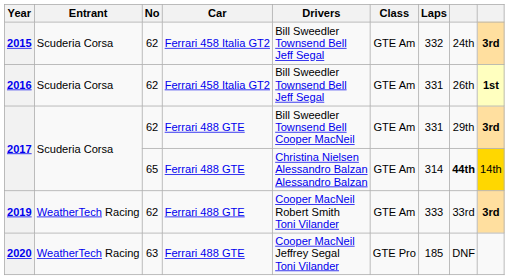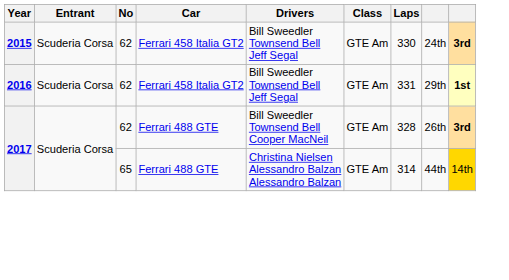 <table class="wikitable" style="font-size:90%">
 <tr>
 <th>Year</th>
 <th>Entrant</th>
 <th>No</th>
 <th>Car</th>
 <th>Drivers</th>
 <th>Class</th>
 <th>Laps</th>
 <th></th>
 <th></th>
 </tr>
 <tr align="center">
 <th><a href='#'>2015</a></th>
 <td align="left"> Scuderia Corsa</td>
 <td>62</td>
 <td align="left"><a href='#'>Ferrari 458 Italia GT2</a></td>
 <td align="left"> Bill Sweedler<br> <a href='#'>Townsend Bell</a><br> <a href='#'>Jeff Segal</a></td>
 <td>GTE Am</td>
-<td>332</td>
+<td>330</td>
 <td>24th</td>
 <td style="background:#ffdf9f;"><strong>3rd</strong></td>
 </tr>
 <tr align="center">
 <th><a href='#'>2016</a></th>
 <td align="left"> Scuderia Corsa</td>
 <td>62</td>
 <td align="left"><a href='#'>Ferrari 458 Italia GT2</a></td>
 <td align="left"> Bill Sweedler<br> <a href='#'>Townsend Bell</a><br> <a href='#'>Jeff Segal</a></td>
 <td>GTE Am</td>
 <td>331</td>
-<td>26th</td>
+<td>29th</td>
 <td style="background:#FFFFBF;"><strong>1st</strong></td>
 </tr>
 <tr align="center">
 <th rowspan=2><a href='#'>2017</a></th>
 <td rowspan=2 align="left"> Scuderia Corsa</td>
 <td>62</td>
 <td align="left"><a href='#'>Ferrari 488 GTE</a></td>
 <td align="left"> Bill Sweedler<br> <a href='#'>Townsend Bell</a><br> <a href='#'>Cooper MacNeil</a></td>
 <td>GTE Am</td>
-<td>331</td>
-<td>29th</td>
+<td>328</td>
+<td>26th</td>
 <td style="background:#ffdf9f;"><strong>3rd</strong></td>
 </tr>
 <tr align="center">
 <td>65</td>
 <td align="left"><a href='#'>Ferrari 488 GTE</a></td>
 <td align="left"> <a href='#'>Christina Nielsen</a><br> <a href='#'>Alessandro Balzan</a><br> <a href='#'>Alessandro Balzan</a></td>
 <td>GTE Am</td>
 <td>314</td>
-<td><strong>44th</strong></td>
+<td>44th</td>
 <td style="background: gold;">14th</td>
 </tr>
-<tr align="center">
-<th><a href='#'>2019</a></th>
-<td align="left"> <a href='#'>WeatherTech</a> Racing</td>
-<td>62</td>
-<td align="left"><a href='#'>Ferrari 488 GTE</a></td>
-<td align="left"> <a href='#'>Cooper MacNeil</a><br> Robert Smith<br> <a href='#'>Toni Vilander</a></td>
-<td>GTE Am</td>
-<td>333</td>
-<td>33rd</td>
-<td style="background:#ffdf9f;"><strong>3rd</strong></td>
-</tr>
-<tr align="center">
-<th><a href='#'>2020</a></th>
-<td align="left"> <a href='#'>WeatherTech</a> Racing</td>
-<td>63</td>
-<td align="left"><a href='#'>Ferrari 488 GTE</a></td>
-<td align="left"> <a href='#'>Cooper MacNeil</a><br> Jeffrey Segal<br> <a href='#'>Toni Vilander</a></td>
-<td>GTE Pro</td>
-<td>185</td>
-<td>DNF</td>
-<td></td>
-</tr>
 </table>
